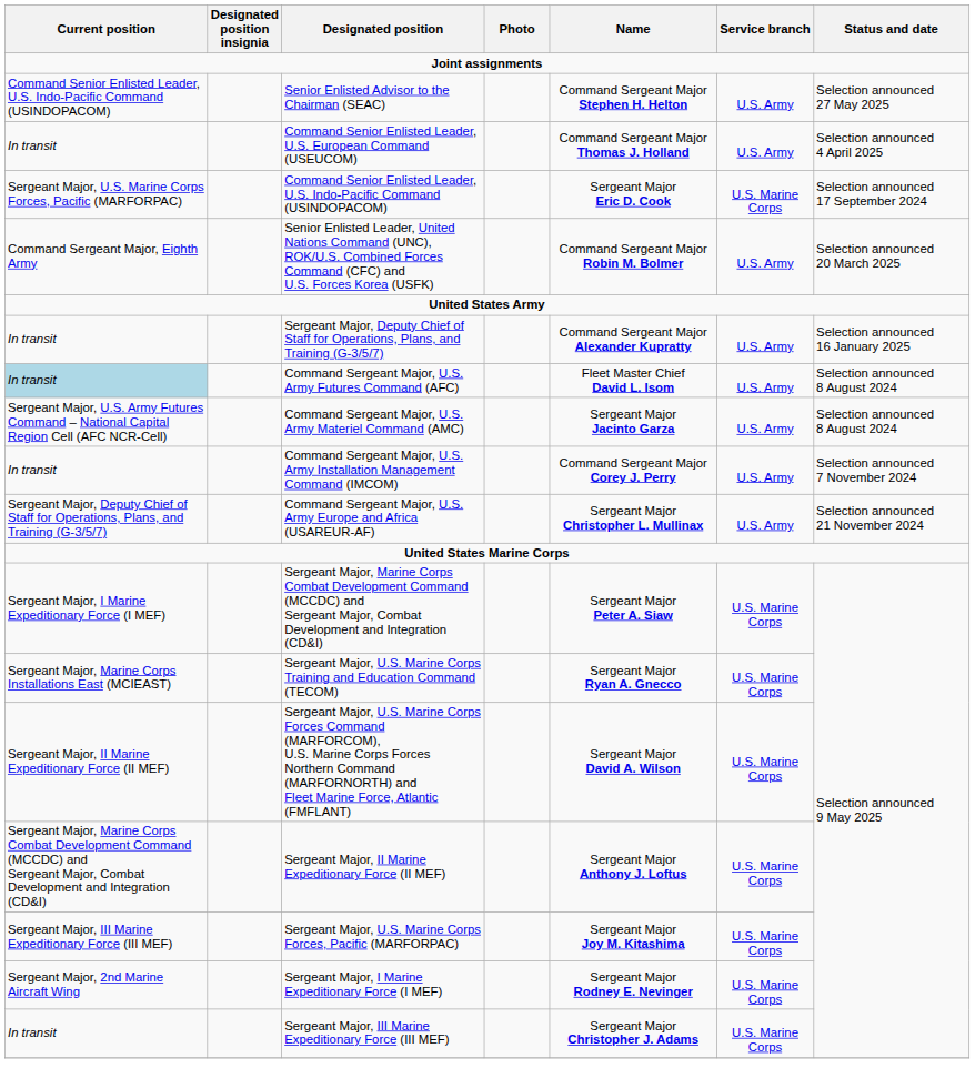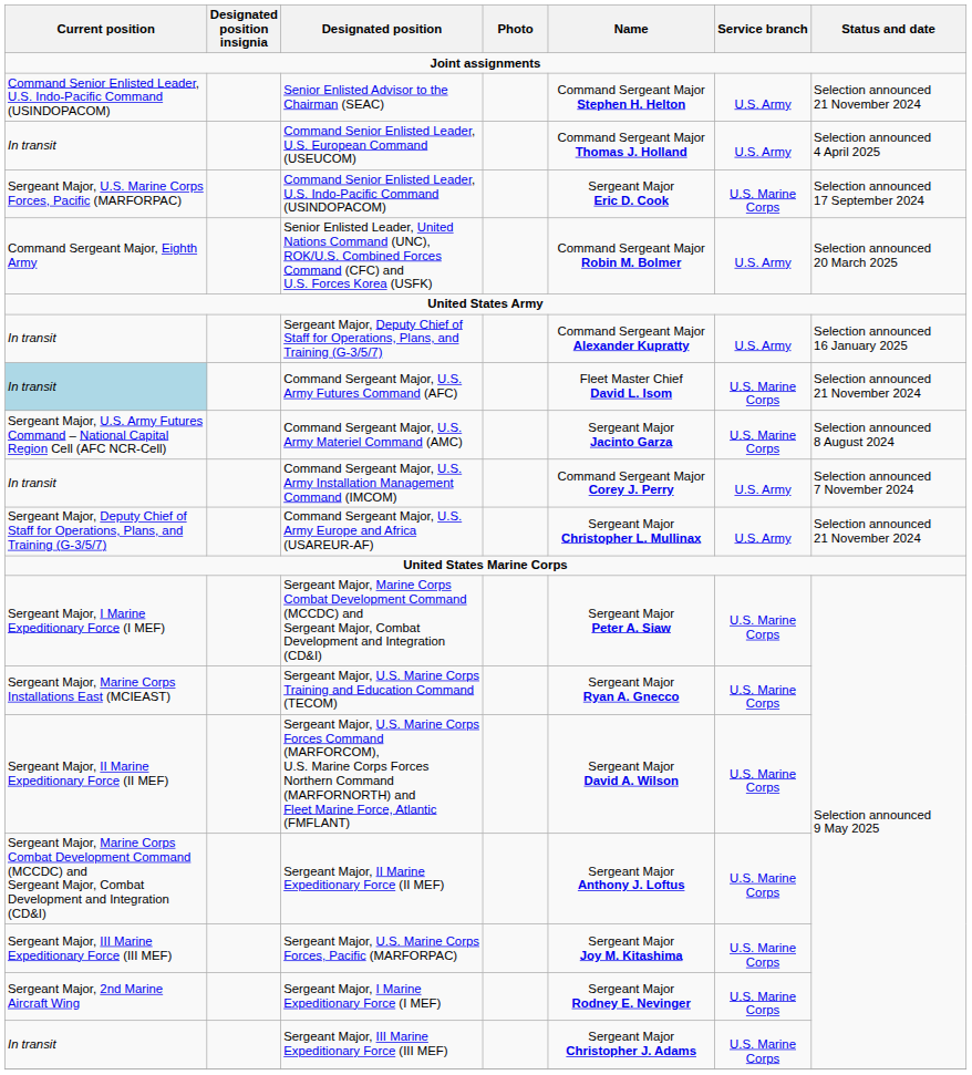 <table class="wikitable">
 <tr>
 <th width="250" style="text-align:center">Current position</th>
 <th width="75" style="text-align:center">Designated position insignia</th>
 <th width="250" style="text-align:center">Designated position</th>
 <th width="75" style="text-align:center">Photo</th>
 <th width="205" style="text-align:center">Name</th>
 <th width="115" style="text-align:center">Service branch</th>
 <th width="190" style="text-align:center">Status and date</th>
 </tr>
 <tr>
 <td colspan="7" style="text-align:center"><strong>Joint assignments</strong></td>
 </tr>
 <tr>
 <td><a href='#'>Command Senior Enlisted Leader</a>, <a href='#'>U.S. Indo-Pacific Command</a> (USINDOPACOM)</td>
 <td></td>
 <td><a href='#'>Senior Enlisted Advisor to the Chairman</a> (SEAC)</td>
 <td></td>
 <td style="text-align:center">Command Sergeant Major<br><strong><a href='#'>Stephen H. Helton</a></strong></td>
 <td style="text-align:center"><br><a href='#'>U.S. Army</a></td>
-<td>Selection announced<br>27 May 2025</td>
+<td>Selection announced<br>21 November 2024</td>
 </tr>
 <tr>
 <td><em>In transit</em></td>
 <td></td>
 <td><a href='#'>Command Senior Enlisted Leader</a>, <a href='#'>U.S. European Command</a> (USEUCOM)</td>
 <td></td>
 <td style="text-align:center">Command Sergeant Major<br><strong><a href='#'>Thomas J. Holland</a></strong></td>
 <td style="text-align:center"><br><a href='#'>U.S. Army</a></td>
 <td>Selection announced<br>4 April 2025</td>
 </tr>
 <tr>
 <td>Sergeant Major, <a href='#'>U.S. Marine Corps Forces, Pacific</a> (MARFORPAC)</td>
 <td></td>
 <td><a href='#'>Command Senior Enlisted Leader</a>, <a href='#'>U.S. Indo-Pacific Command</a> (USINDOPACOM)</td>
 <td></td>
 <td style="text-align:center">Sergeant Major<br><strong><a href='#'>Eric D. Cook</a></strong></td>
 <td style="text-align:center"><br><a href='#'>U.S. Marine Corps</a></td>
 <td>Selection announced<br>17 September 2024</td>
 </tr>
 <tr>
 <td>Command Sergeant Major, <a href='#'>Eighth Army</a></td>
 <td>  </td>
 <td>Senior Enlisted Leader, <a href='#'>United Nations Command</a> (UNC),<br><a href='#'>ROK/U.S. Combined Forces Command</a> (CFC) and<br><a href='#'>U.S. Forces Korea</a> (USFK)</td>
 <td></td>
 <td style="text-align:center">Command Sergeant Major<br><strong><a href='#'>Robin M. Bolmer</a></strong></td>
 <td style="text-align:center"><br><a href='#'>U.S. Army</a></td>
 <td>Selection announced<br>20 March 2025</td>
 </tr>
 <tr>
 <td colspan="7" style="text-align:center"><strong>United States Army</strong></td>
 </tr>
 <tr>
 <td><em>In transit</em></td>
 <td></td>
 <td>Sergeant Major, <a href='#'>Deputy Chief of Staff for Operations, Plans, and Training (G-3/5/7)</a></td>
 <td></td>
 <td style="text-align:center">Command Sergeant Major<br><strong><a href='#'>Alexander Kupratty</a></strong></td>
 <td style="text-align:center"><br><a href='#'>U.S. Army</a></td>
 <td>Selection announced<br>16 January 2025</td>
 </tr>
 <tr>
 <td style="background: lightblue;"><em>In transit</em></td>
 <td></td>
 <td>Command Sergeant Major, <a href='#'>U.S. Army Futures Command</a> (AFC)</td>
 <td></td>
 <td style="text-align:center">Fleet Master Chief<br><strong><a href='#'>David L. Isom</a></strong></td>
-<td style="text-align:center"><br><a href='#'>U.S. Army</a></td>
-<td>Selection announced<br>8 August 2024</td>
+<td style="text-align:center"><br><a href='#'>U.S. Marine Corps</a></td>
+<td>Selection announced<br>21 November 2024</td>
 </tr>
 <tr>
 <td>Sergeant Major, <a href='#'>U.S. Army Futures Command</a> – <a href='#'>National Capital Region</a> Cell (AFC NCR-Cell)</td>
 <td></td>
 <td>Command Sergeant Major, <a href='#'>U.S. Army Materiel Command</a> (AMC)</td>
 <td></td>
 <td style="text-align:center">Sergeant Major<br><strong><a href='#'>Jacinto Garza</a></strong></td>
-<td style="text-align:center"><br><a href='#'>U.S. Army</a></td>
+<td style="text-align:center"><br><a href='#'>U.S. Marine Corps</a></td>
 <td>Selection announced<br>8 August 2024</td>
 </tr>
 <tr>
 <td><em>In transit</em></td>
 <td></td>
 <td>Command Sergeant Major, <a href='#'>U.S. Army Installation Management Command</a> (IMCOM)</td>
 <td></td>
 <td style="text-align:center">Command Sergeant Major<br><strong><a href='#'>Corey J. Perry</a></strong></td>
 <td style="text-align:center"><br><a href='#'>U.S. Army</a></td>
 <td>Selection announced<br>7 November 2024</td>
 </tr>
 <tr>
 <td>Sergeant Major, <a href='#'>Deputy Chief of Staff for Operations, Plans, and Training (G-3/5/7)</a></td>
 <td></td>
 <td>Command Sergeant Major, <a href='#'>U.S. Army Europe and Africa</a> (USAREUR-AF)</td>
 <td></td>
 <td style="text-align:center">Sergeant Major<br><strong><a href='#'>Christopher L. Mullinax</a></strong></td>
 <td style="text-align:center"><br><a href='#'>U.S. Army</a></td>
 <td>Selection announced<br>21 November 2024</td>
 </tr>
 <tr>
 <td colspan="7" style="text-align:center"><strong>United States Marine Corps</strong></td>
 </tr>
 <tr>
 <td>Sergeant Major, <a href='#'>I Marine Expeditionary Force</a> (I MEF)</td>
 <td> </td>
 <td>Sergeant Major, <a href='#'>Marine Corps Combat Development Command</a> (MCCDC) and<br>Sergeant Major, Combat Development and Integration (CD&I)</td>
 <td></td>
 <td style="text-align:center">Sergeant Major<br><strong><a href='#'>Peter A. Siaw</a></strong></td>
 <td style="text-align:center"><br><a href='#'>U.S. Marine Corps</a></td>
 <td rowspan="7">Selection announced<br>9 May 2025</td>
 </tr>
 <tr>
 <td>Sergeant Major, <a href='#'>Marine Corps Installations East</a> (MCIEAST)</td>
 <td></td>
 <td>Sergeant Major, <a href='#'>U.S. Marine Corps Training and Education Command</a> (TECOM)</td>
 <td></td>
 <td style="text-align:center">Sergeant Major<br><strong><a href='#'>Ryan A. Gnecco</a></strong></td>
 <td style="text-align:center"><br><a href='#'>U.S. Marine Corps</a></td>
 </tr>
 <tr>
 <td>Sergeant Major, <a href='#'>II Marine Expeditionary Force</a> (II MEF)</td>
 <td> </td>
 <td>Sergeant Major, <a href='#'>U.S. Marine Corps Forces Command</a> (MARFORCOM),<br>U.S. Marine Corps Forces Northern Command (MARFORNORTH) and<br><a href='#'>Fleet Marine Force, Atlantic</a> (FMFLANT)</td>
 <td></td>
 <td style="text-align:center">Sergeant Major<br><strong><a href='#'>David A. Wilson</a></strong></td>
 <td style="text-align:center"><br><a href='#'>U.S. Marine Corps</a></td>
 </tr>
 <tr>
 <td>Sergeant Major, <a href='#'>Marine Corps Combat Development Command</a> (MCCDC) and<br>Sergeant Major, Combat Development and Integration (CD&I)</td>
 <td></td>
 <td>Sergeant Major, <a href='#'>II Marine Expeditionary Force</a> (II MEF)</td>
 <td></td>
 <td style="text-align:center">Sergeant Major<br><strong><a href='#'>Anthony J. Loftus</a></strong></td>
 <td style="text-align:center"><br><a href='#'>U.S. Marine Corps</a></td>
 </tr>
 <tr>
 <td>Sergeant Major, <a href='#'>III Marine Expeditionary Force</a> (III MEF)</td>
 <td></td>
 <td>Sergeant Major, <a href='#'>U.S. Marine Corps Forces, Pacific</a> (MARFORPAC)</td>
 <td></td>
 <td style="text-align:center">Sergeant Major<br><strong><a href='#'>Joy M. Kitashima</a></strong></td>
 <td style="text-align:center"><br><a href='#'>U.S. Marine Corps</a></td>
 </tr>
 <tr>
 <td>Sergeant Major, <a href='#'>2nd Marine Aircraft Wing</a></td>
 <td></td>
 <td>Sergeant Major, <a href='#'>I Marine Expeditionary Force</a> (I MEF)</td>
 <td></td>
 <td style="text-align:center">Sergeant Major<br><strong><a href='#'>Rodney E. Nevinger</a></strong></td>
 <td style="text-align:center"><br><a href='#'>U.S. Marine Corps</a></td>
 </tr>
 <tr>
 <td><em>In transit</em></td>
 <td></td>
 <td>Sergeant Major, <a href='#'>III Marine Expeditionary Force</a> (III MEF)</td>
 <td></td>
 <td style="text-align:center">Sergeant Major<br><strong><a href='#'>Christopher J. Adams</a></strong></td>
 <td style="text-align:center"><br><a href='#'>U.S. Marine Corps</a></td>
 </tr>
 <tr>
 </tr>
 </table>
